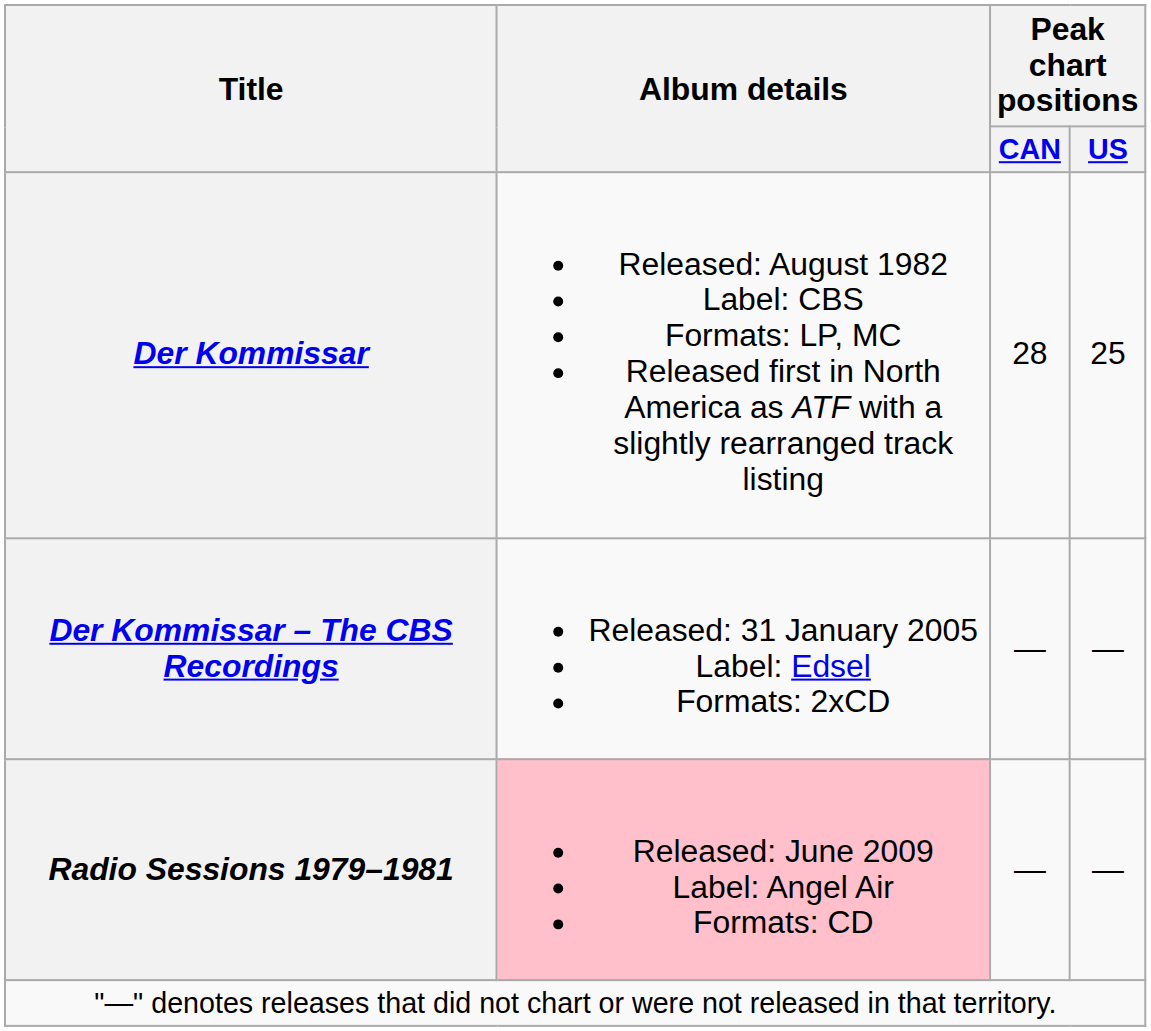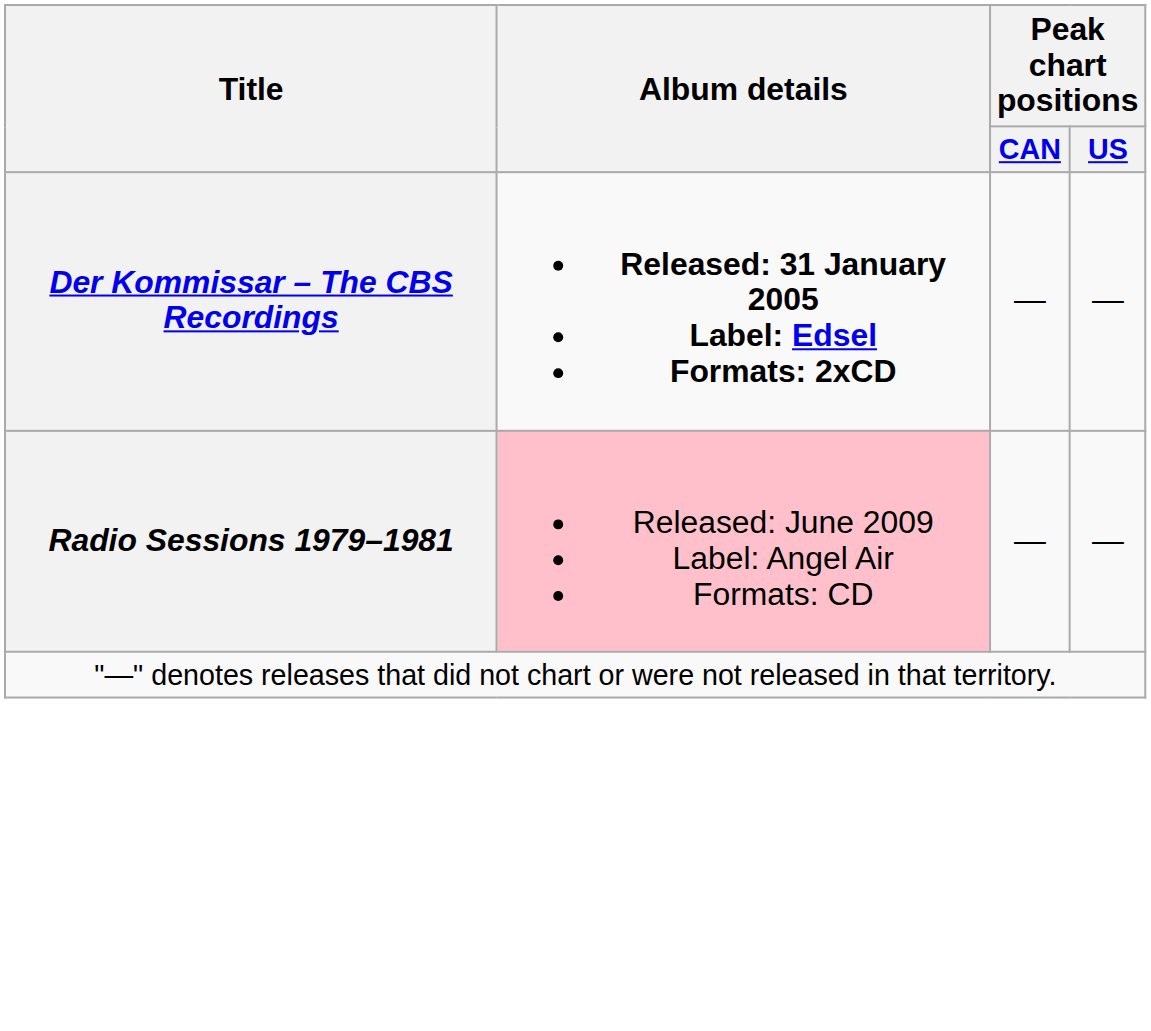 <table class="wikitable plainrowheaders" style="text-align:center;">
 <tr>
 <th rowspan="2" scope="col" style="width:15em;">Title</th>
 <th rowspan="2" scope="col" style="width:15em;">Album details</th>
 <th colspan="2">Peak chart positions</th>
 </tr>
 <tr>
 <th scope="col" style="width:2em;font-size:90%;"><a href='#'>CAN</a><br></th>
 <th scope="col" style="width:2em;font-size:90%;"><a href='#'>US</a><br></th>
 </tr>
 <tr>
-<th scope="row"><em><a href='#'>Der Kommissar</a></em></th>
-<td><br><ul><li>Released: August 1982</li><li>Label: CBS</li><li>Formats: LP, MC</li><li>Released first in North America as <em>ATF</em> with a slightly rearranged track listing</li></ul></td>
-<td>28</td>
-<td>25</td>
-</tr>
-<tr>
 <th scope="row"><em><a href='#'>Der Kommissar – The CBS Recordings</a></em></th>
-<td><br><ul><li>Released: 31 January 2005</li><li>Label: <a href='#'>Edsel</a></li><li>Formats: 2xCD</li></ul></td>
+<td><strong><br><ul><li>Released: 31 January 2005</li><li>Label: <a href='#'>Edsel</a></li><li>Formats: 2xCD</li></ul></strong></td>
 <td>—</td>
 <td>—</td>
 </tr>
 <tr>
 <th scope="row"><em>Radio Sessions 1979–1981</em></th>
 <td style="background: pink;"><br><ul><li>Released: June 2009</li><li>Label: Angel Air</li><li>Formats: CD</li></ul></td>
 <td>—</td>
 <td>—</td>
 </tr>
 <tr>
 <td colspan="4" style="font-size:90%">"—" denotes releases that did not chart or were not released in that territory.</td>
 </tr>
 </table>
